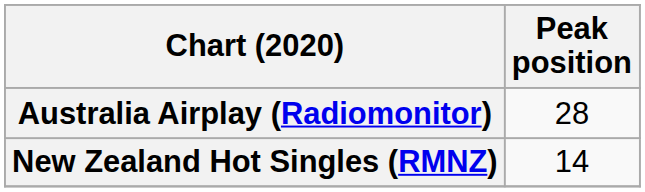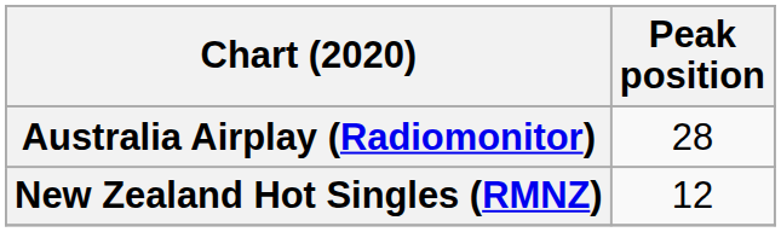 <table class="wikitable plainrowheaders sortable" style="text-align:center">
 <tr>
 <th scope="col">Chart (2020)</th>
 <th scope="col">Peak<br>position</th>
 </tr>
 <tr>
 <th scope="row">Australia Airplay (<a href='#'>Radiomonitor</a>)</th>
 <td>28</td>
 </tr>
 <tr>
 <th scope="row">New Zealand Hot Singles (<a href='#'>RMNZ</a>)</th>
-<td>14</td>
+<td>12</td>
 </tr>
 <tr>
 </tr>
 </table>
